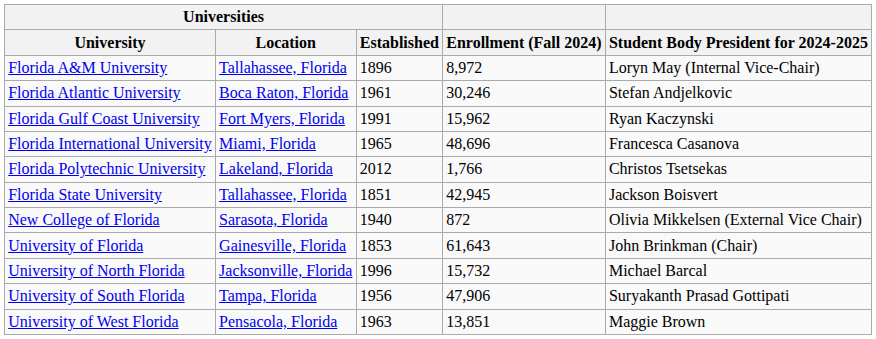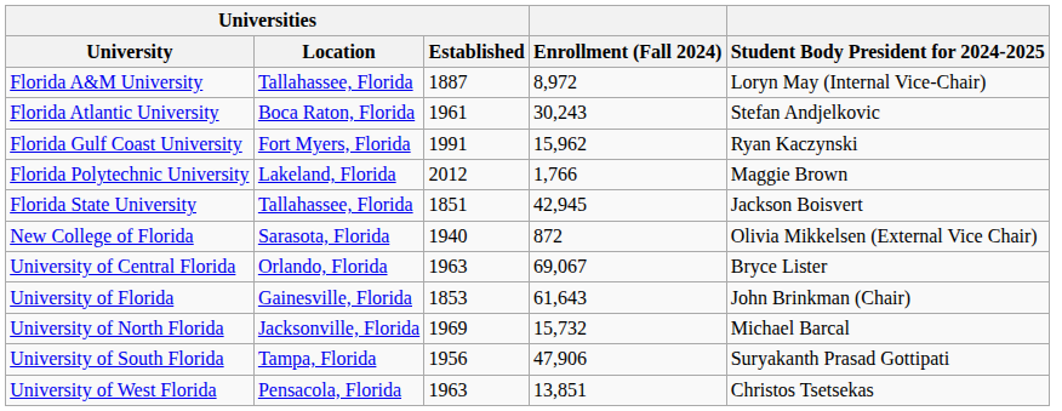 <table class="wikitable">
 <tr>
 <th colspan="3">Universities</th>
 <th></th>
 <th></th>
 </tr>
 <tr>
 <th>University</th>
 <th>Location</th>
 <th>Established</th>
 <th>Enrollment (Fall 2024)</th>
 <th>Student Body President for 2024-2025</th>
 </tr>
 <tr>
 <td><a href='#'>Florida A&M University</a></td>
 <td><a href='#'>Tallahassee, Florida</a></td>
-<td>1896</td>
+<td>1887</td>
 <td>8,972</td>
 <td>Loryn May (Internal Vice-Chair)</td>
 </tr>
 <tr>
 <td><a href='#'>Florida Atlantic University</a></td>
 <td><a href='#'>Boca Raton, Florida</a></td>
 <td>1961</td>
-<td>30,246</td>
+<td>30,243</td>
 <td>Stefan Andjelkovic</td>
 </tr>
 <tr>
 <td><a href='#'>Florida Gulf Coast University</a></td>
 <td><a href='#'>Fort Myers, Florida</a></td>
 <td>1991</td>
 <td>15,962</td>
 <td>Ryan Kaczynski</td>
 </tr>
 <tr>
-<td><a href='#'>Florida International University</a></td>
-<td><a href='#'>Miami, Florida</a></td>
-<td>1965</td>
-<td>48,696</td>
-<td>Francesca Casanova</td>
-</tr>
-<tr>
 <td><a href='#'>Florida Polytechnic University</a></td>
 <td><a href='#'>Lakeland, Florida</a></td>
 <td>2012</td>
 <td>1,766</td>
-<td>Christos Tsetsekas</td>
+<td>Maggie Brown</td>
 </tr>
 <tr>
 <td><a href='#'>Florida State University</a></td>
 <td><a href='#'>Tallahassee, Florida</a></td>
 <td>1851</td>
 <td>42,945</td>
 <td>Jackson Boisvert</td>
 </tr>
 <tr>
 <td><a href='#'>New College of Florida</a></td>
 <td><a href='#'>Sarasota, Florida</a></td>
 <td>1940</td>
 <td>872</td>
 <td>Olivia Mikkelsen (External Vice Chair)</td>
 </tr>
 <tr>
+<td><a href='#'>University of Central Florida</a></td>
+<td><a href='#'>Orlando, Florida</a></td>
+<td>1963</td>
+<td>69,067</td>
+<td>Bryce Lister</td>
+</tr>
+<tr>
 <td><a href='#'>University of Florida</a></td>
 <td><a href='#'>Gainesville, Florida</a></td>
 <td>1853</td>
 <td>61,643</td>
 <td>John Brinkman (Chair)</td>
 </tr>
 <tr>
 <td><a href='#'>University of North Florida</a></td>
 <td><a href='#'>Jacksonville, Florida</a></td>
-<td>1996</td>
+<td>1969</td>
 <td>15,732</td>
 <td>Michael Barcal</td>
 </tr>
 <tr>
 <td><a href='#'>University of South Florida</a></td>
 <td><a href='#'>Tampa, Florida</a></td>
 <td>1956</td>
 <td>47,906</td>
 <td>Suryakanth Prasad Gottipati</td>
 </tr>
 <tr>
 <td><a href='#'>University of West Florida</a></td>
 <td><a href='#'>Pensacola, Florida</a></td>
 <td>1963</td>
 <td>13,851</td>
-<td>Maggie Brown</td>
+<td>Christos Tsetsekas</td>
 </tr>
 </table>
